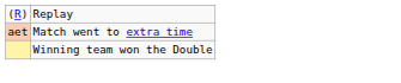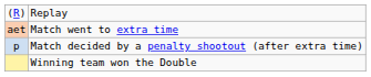 <table class="wikitable">
 <tr>
 <td align=center>(<a href='#'>R</a>)</td>
 <td>Replay</td>
 </tr>
 <tr>
 <td align=center style="background-color:#FBCEB1">aet</td>
 <td>Match went to <a href='#'>extra time</a></td>
 </tr>
 <tr>
+<td align=center style="background-color:#cedff2">p</td>
+<td>Match decided by a <a href='#'>penalty shootout</a> (after extra time)</td>
+</tr>
+<tr>
 <td align=center style="background-color:#fff4a7"></td>
 <td>Winning team won the Double</td>
 </tr>
 </table>
